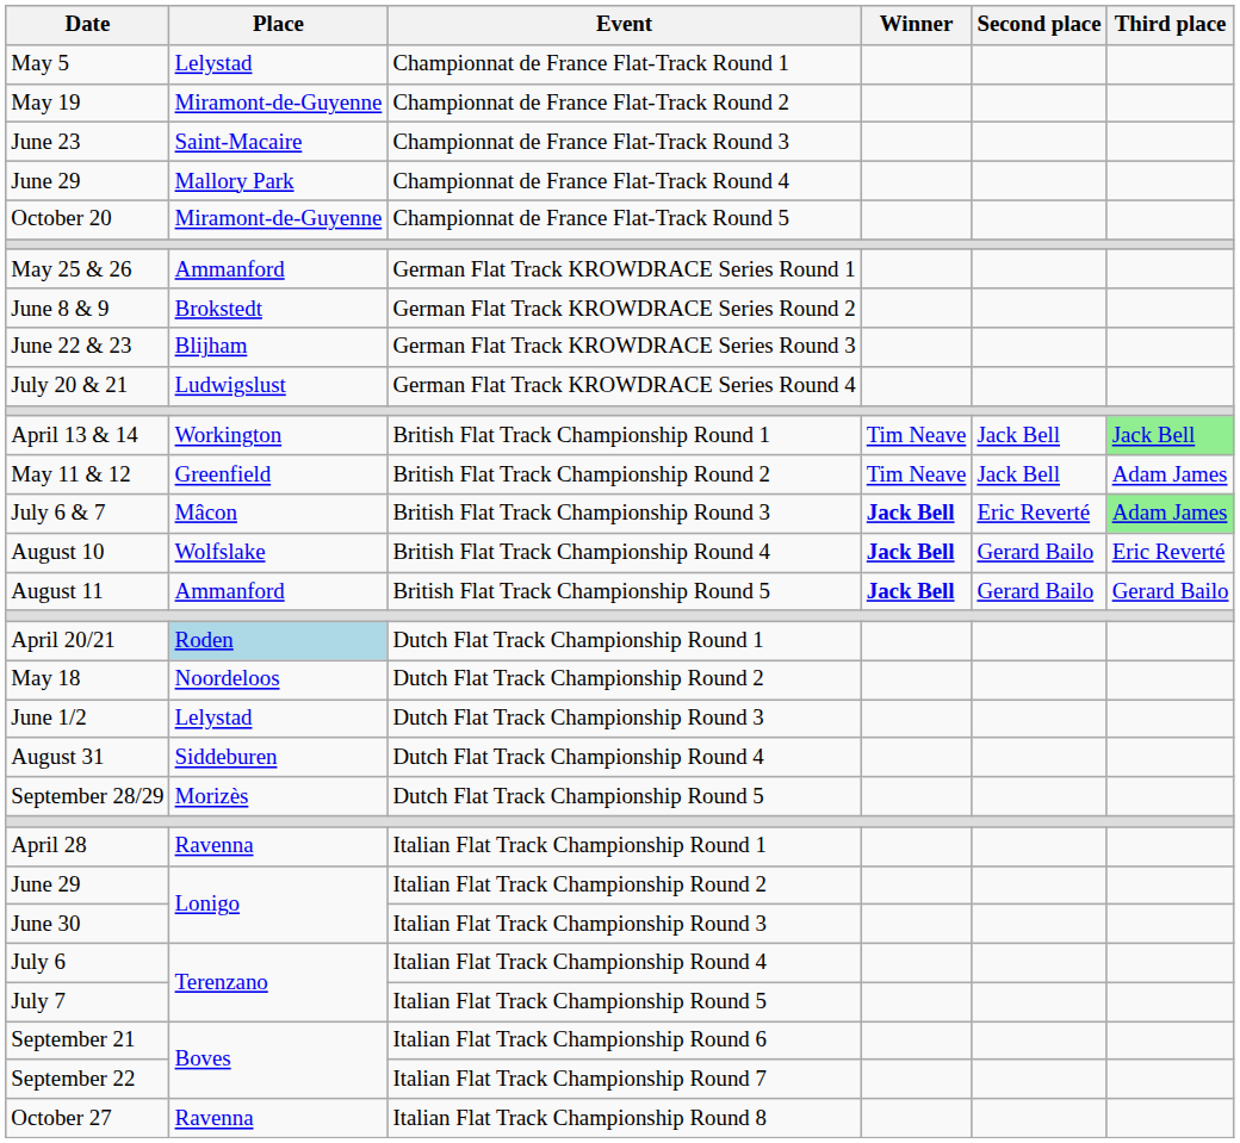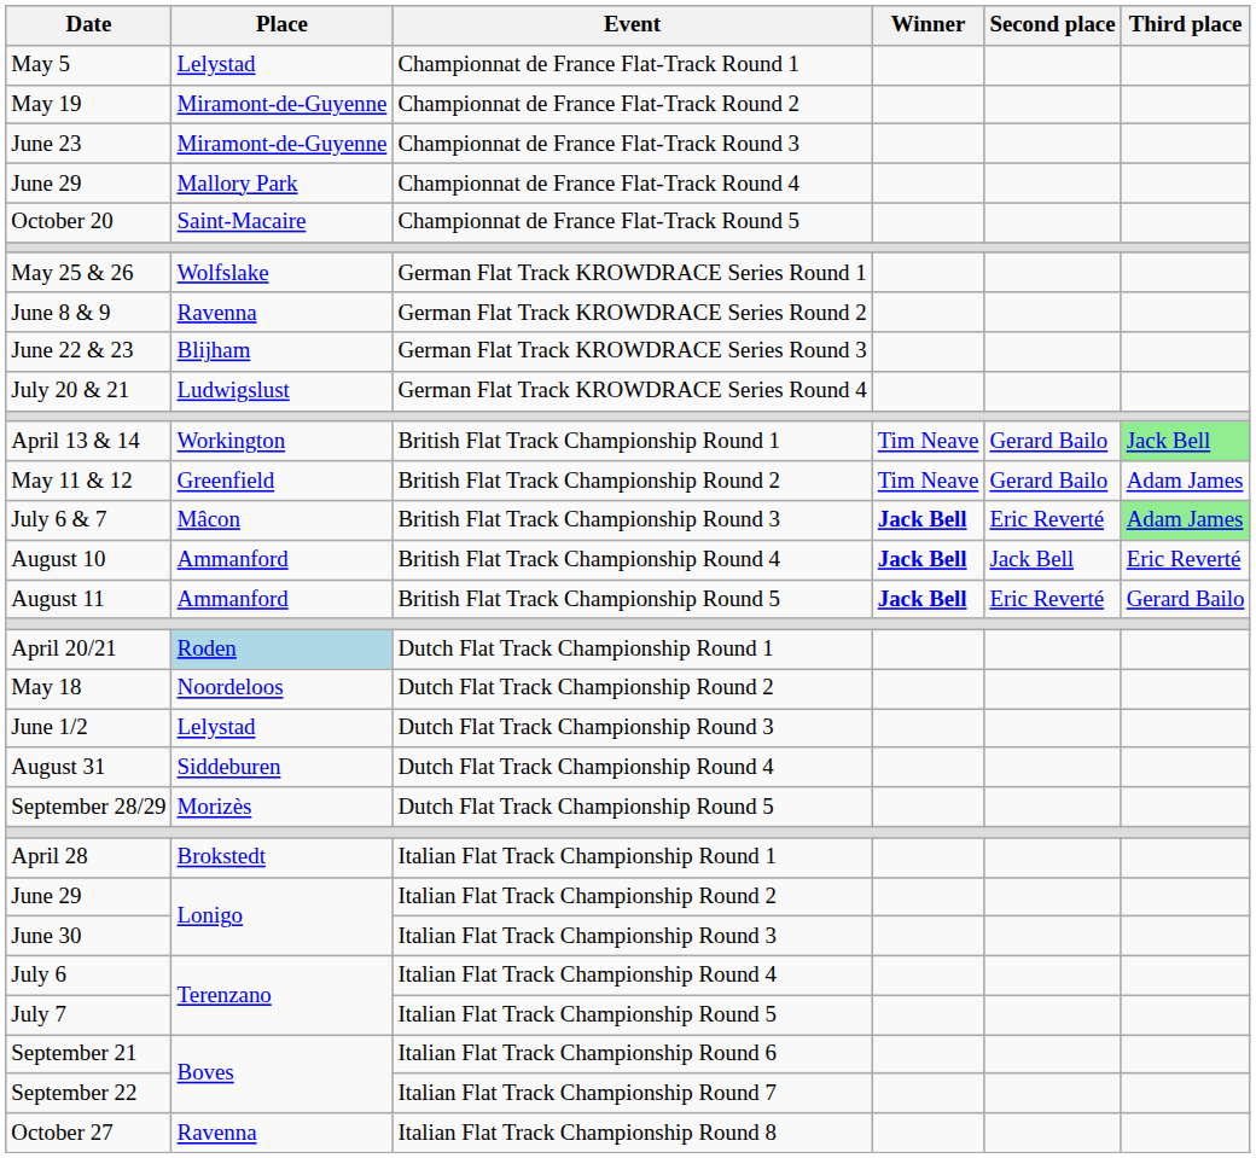 <table class=wikitable style="font-size:12px">
 <tr>
 <th>Date</th>
 <th>Place</th>
 <th>Event</th>
 <th>Winner</th>
 <th>Second place</th>
 <th>Third place</th>
 </tr>
 <tr>
 <td>May 5</td>
 <td> <a href='#'>Lelystad</a></td>
 <td>Championnat de France Flat-Track Round 1</td>
 <td></td>
 <td></td>
 <td></td>
 </tr>
 <tr>
 <td>May 19</td>
 <td> <a href='#'>Miramont-de-Guyenne</a></td>
 <td>Championnat de France Flat-Track Round 2</td>
 <td></td>
 <td></td>
 <td></td>
 </tr>
 <tr>
 <td>June 23</td>
-<td> <a href='#'>Saint-Macaire</a></td>
+<td> <a href='#'>Miramont-de-Guyenne</a></td>
 <td>Championnat de France Flat-Track Round 3</td>
 <td></td>
 <td></td>
 <td></td>
 </tr>
 <tr>
 <td>June 29</td>
 <td> <a href='#'>Mallory Park</a></td>
 <td>Championnat de France Flat-Track Round 4</td>
 <td></td>
 <td></td>
 <td></td>
 </tr>
 <tr>
 <td>October 20</td>
-<td> <a href='#'>Miramont-de-Guyenne</a></td>
+<td> <a href='#'>Saint-Macaire</a></td>
 <td>Championnat de France Flat-Track Round 5</td>
 <td></td>
 <td></td>
 <td></td>
 </tr>
 <tr bgcolor=#DDDDDD>
 <td colspan=7></td>
 </tr>
 <tr>
 <td>May 25 & 26</td>
-<td> <a href='#'>Ammanford</a></td>
+<td> <a href='#'>Wolfslake</a></td>
 <td>German Flat Track KROWDRACE Series Round 1</td>
 <td></td>
 <td></td>
 <td></td>
 </tr>
 <tr>
 <td>June 8 & 9</td>
-<td> <a href='#'>Brokstedt</a></td>
+<td> <a href='#'>Ravenna</a></td>
 <td>German Flat Track KROWDRACE Series Round 2</td>
 <td></td>
 <td></td>
 <td></td>
 </tr>
 <tr>
 <td>June 22 & 23</td>
 <td> <a href='#'>Blijham</a></td>
 <td>German Flat Track KROWDRACE Series Round 3</td>
 <td></td>
 <td></td>
 <td></td>
 </tr>
 <tr>
 <td>July 20 & 21</td>
 <td> <a href='#'>Ludwigslust</a></td>
 <td>German Flat Track KROWDRACE Series Round 4</td>
 <td></td>
 <td></td>
 <td></td>
 </tr>
 <tr bgcolor=#DDDDDD>
 <td colspan=7></td>
 </tr>
 <tr>
 <td>April 13 & 14</td>
 <td> <a href='#'>Workington</a></td>
 <td>British Flat Track Championship Round 1</td>
 <td> <a href='#'>Tim Neave</a></td>
-<td> <a href='#'>Jack Bell</a></td>
+<td> <a href='#'>Gerard Bailo</a></td>
 <td style="background: lightgreen;"> <a href='#'>Jack Bell</a></td>
 </tr>
 <tr>
 <td>May 11 & 12</td>
 <td> <a href='#'>Greenfield</a></td>
 <td>British Flat Track Championship Round 2</td>
 <td> <a href='#'>Tim Neave</a></td>
-<td> <a href='#'>Jack Bell</a></td>
+<td> <a href='#'>Gerard Bailo</a></td>
 <td> <a href='#'>Adam James</a></td>
 </tr>
 <tr>
 <td>July 6 & 7</td>
 <td> <a href='#'>Mâcon</a></td>
 <td>British Flat Track Championship Round 3</td>
 <td><strong> <a href='#'>Jack Bell</a></strong></td>
 <td> <a href='#'>Eric Reverté</a></td>
 <td style="background: lightgreen;"> <a href='#'>Adam James</a></td>
 </tr>
 <tr>
 <td>August 10</td>
-<td> <a href='#'>Wolfslake</a></td>
+<td> <a href='#'>Ammanford</a></td>
 <td>British Flat Track Championship Round 4</td>
 <td><strong> <a href='#'>Jack Bell</a></strong></td>
-<td> <a href='#'>Gerard Bailo</a></td>
+<td> <a href='#'>Jack Bell</a></td>
 <td> <a href='#'>Eric Reverté</a></td>
 </tr>
 <tr>
 <td>August 11</td>
 <td> <a href='#'>Ammanford</a></td>
 <td>British Flat Track Championship Round 5</td>
 <td><strong> <a href='#'>Jack Bell</a></strong></td>
-<td> <a href='#'>Gerard Bailo</a></td>
+<td> <a href='#'>Eric Reverté</a></td>
 <td> <a href='#'>Gerard Bailo</a></td>
 </tr>
 <tr bgcolor=#DDDDDD>
 <td colspan=7></td>
 </tr>
 <tr>
 <td>April 20/21</td>
 <td style="background: lightblue;"> <a href='#'>Roden</a></td>
 <td>Dutch Flat Track Championship Round 1</td>
 <td></td>
 <td></td>
 <td></td>
 </tr>
 <tr>
 <td>May 18</td>
 <td> <a href='#'>Noordeloos</a></td>
 <td>Dutch Flat Track Championship Round 2</td>
 <td></td>
 <td></td>
 <td></td>
 </tr>
 <tr>
 <td>June 1/2</td>
 <td> <a href='#'>Lelystad</a></td>
 <td>Dutch Flat Track Championship Round 3</td>
 <td></td>
 <td></td>
 <td></td>
 </tr>
 <tr>
 <td>August 31</td>
 <td> <a href='#'>Siddeburen</a></td>
 <td>Dutch Flat Track Championship Round 4</td>
 <td></td>
 <td></td>
 <td></td>
 </tr>
 <tr>
 <td>September 28/29</td>
 <td> <a href='#'>Morizès</a></td>
 <td>Dutch Flat Track Championship Round 5</td>
 <td></td>
 <td></td>
 <td></td>
 </tr>
 <tr bgcolor=#DDDDDD>
 <td colspan=7></td>
 </tr>
 <tr>
 <td>April 28</td>
-<td> <a href='#'>Ravenna</a></td>
+<td> <a href='#'>Brokstedt</a></td>
 <td>Italian Flat Track Championship Round 1</td>
 <td></td>
 <td></td>
 <td></td>
 </tr>
 <tr>
 <td>June 29</td>
 <td rowspan=2> <a href='#'>Lonigo</a></td>
 <td>Italian Flat Track Championship Round 2</td>
 <td></td>
 <td></td>
 <td></td>
 </tr>
 <tr>
 <td>June 30</td>
 <td>Italian Flat Track Championship Round 3</td>
 <td></td>
 <td></td>
 <td></td>
 </tr>
 <tr>
 <td>July 6</td>
 <td rowspan=2> <a href='#'>Terenzano</a></td>
 <td>Italian Flat Track Championship Round 4</td>
 <td></td>
 <td></td>
 <td></td>
 </tr>
 <tr>
 <td>July 7</td>
 <td>Italian Flat Track Championship Round 5</td>
 <td></td>
 <td></td>
 <td></td>
 </tr>
 <tr>
 <td>September 21</td>
 <td rowspan=2> <a href='#'>Boves</a></td>
 <td>Italian Flat Track Championship Round 6</td>
 <td></td>
 <td></td>
 <td></td>
 </tr>
 <tr>
 <td>September 22</td>
 <td>Italian Flat Track Championship Round 7</td>
 <td></td>
 <td></td>
 <td></td>
 </tr>
 <tr>
 <td>October 27</td>
 <td> <a href='#'>Ravenna</a></td>
 <td>Italian Flat Track Championship Round 8</td>
 <td></td>
 <td></td>
 <td></td>
 </tr>
 </table>
